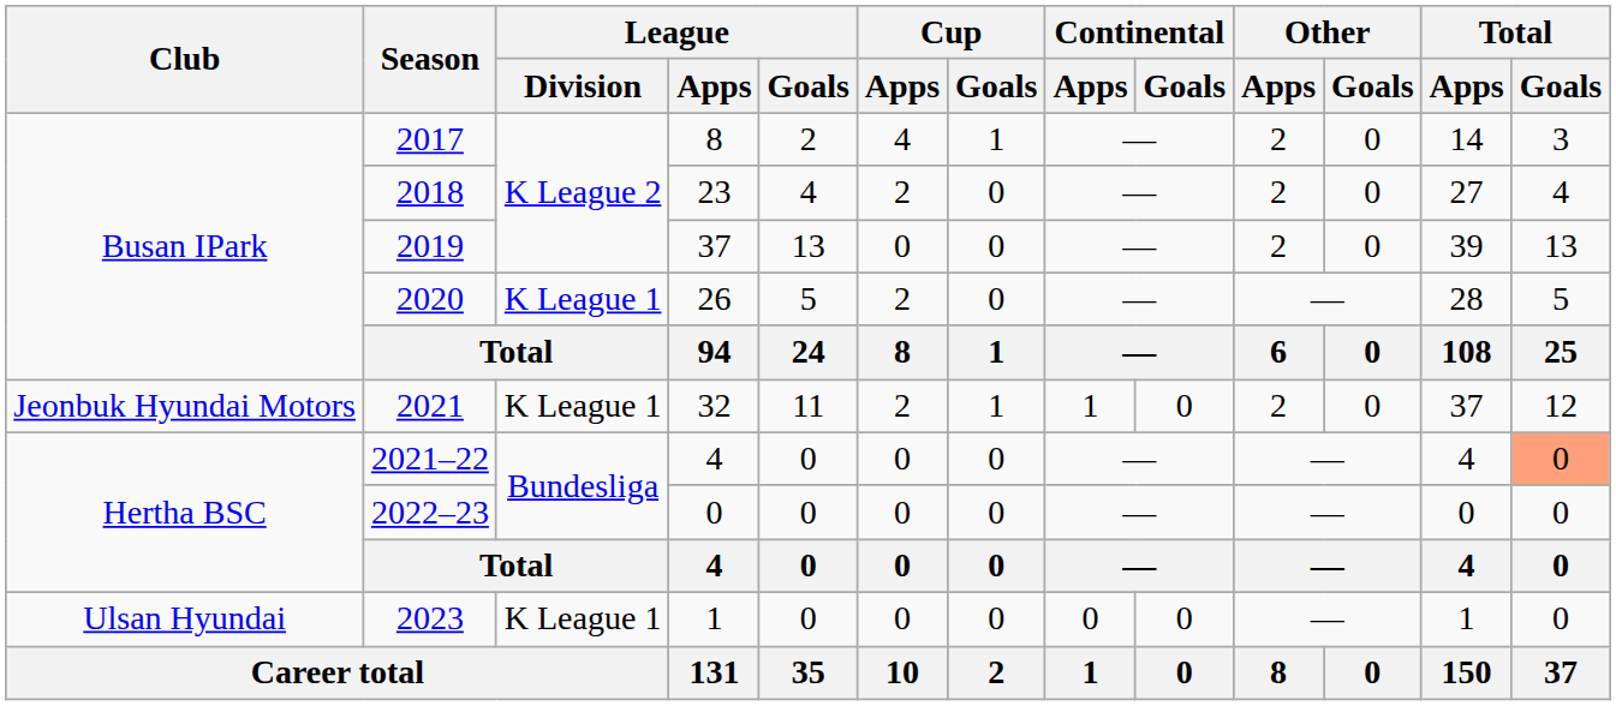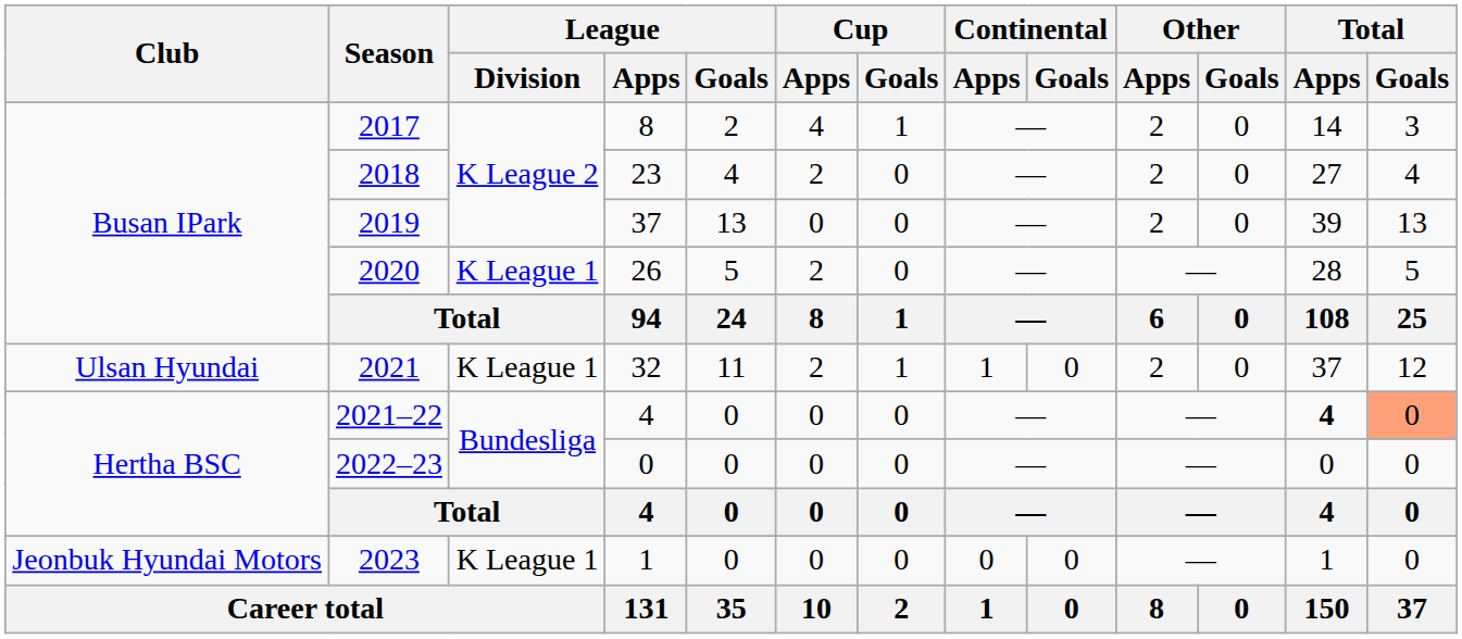 <table class="wikitable" style="text-align:center">
 <tr>
 <th rowspan="2">Club</th>
 <th rowspan="2">Season</th>
 <th colspan="3">League</th>
 <th colspan="2">Cup</th>
 <th colspan="2">Continental</th>
 <th colspan="2">Other</th>
 <th colspan="2">Total</th>
 </tr>
 <tr>
 <th>Division</th>
 <th>Apps</th>
 <th>Goals</th>
 <th>Apps</th>
 <th>Goals</th>
 <th>Apps</th>
 <th>Goals</th>
 <th>Apps</th>
 <th>Goals</th>
 <th>Apps</th>
 <th>Goals</th>
 </tr>
 <tr>
 <td rowspan="5"><a href='#'>Busan IPark</a></td>
 <td><a href='#'>2017</a></td>
 <td rowspan="3"><a href='#'>K League 2</a></td>
 <td>8</td>
 <td>2</td>
 <td>4</td>
 <td>1</td>
 <td colspan="2">—</td>
 <td>2</td>
 <td>0</td>
 <td>14</td>
 <td>3</td>
 </tr>
 <tr>
 <td><a href='#'>2018</a></td>
 <td>23</td>
 <td>4</td>
 <td>2</td>
 <td>0</td>
 <td colspan="2">—</td>
 <td>2</td>
 <td>0</td>
 <td>27</td>
 <td>4</td>
 </tr>
 <tr>
 <td><a href='#'>2019</a></td>
 <td>37</td>
 <td>13</td>
 <td>0</td>
 <td>0</td>
 <td colspan="2">—</td>
 <td>2</td>
 <td>0</td>
 <td>39</td>
 <td>13</td>
 </tr>
 <tr>
 <td><a href='#'>2020</a></td>
 <td><a href='#'>K League 1</a></td>
 <td>26</td>
 <td>5</td>
 <td>2</td>
 <td>0</td>
 <td colspan="2">—</td>
 <td colspan="2">—</td>
 <td>28</td>
 <td>5</td>
 </tr>
 <tr>
 <th colspan="2">Total</th>
 <th>94</th>
 <th>24</th>
 <th>8</th>
 <th>1</th>
 <th colspan="2">—</th>
 <th>6</th>
 <th>0</th>
 <th>108</th>
 <th>25</th>
 </tr>
 <tr>
-<td><a href='#'>Jeonbuk Hyundai Motors</a></td>
+<td><a href='#'>Ulsan Hyundai</a></td>
 <td><a href='#'>2021</a></td>
 <td>K League 1</td>
 <td>32</td>
 <td>11</td>
 <td>2</td>
 <td>1</td>
 <td>1</td>
 <td>0</td>
 <td>2</td>
 <td>0</td>
 <td>37</td>
 <td>12</td>
 </tr>
 <tr>
 <td rowspan="3"><a href='#'>Hertha BSC</a></td>
 <td><a href='#'>2021–22</a></td>
 <td rowspan="2"><a href='#'>Bundesliga</a></td>
 <td>4</td>
 <td>0</td>
 <td>0</td>
 <td>0</td>
 <td colspan="2">—</td>
 <td colspan="2">—</td>
-<td>4</td>
+<td><strong>4</strong></td>
 <td style="background: lightsalmon;">0</td>
 </tr>
 <tr>
 <td><a href='#'>2022–23</a></td>
 <td>0</td>
 <td>0</td>
 <td>0</td>
 <td>0</td>
 <td colspan="2">—</td>
 <td colspan="2">—</td>
 <td>0</td>
 <td>0</td>
 </tr>
 <tr>
 <th colspan="2">Total</th>
 <th>4</th>
 <th>0</th>
 <th>0</th>
 <th>0</th>
 <th colspan="2">—</th>
 <th colspan="2">—</th>
 <th>4</th>
 <th>0</th>
 </tr>
 <tr>
-<td><a href='#'>Ulsan Hyundai</a></td>
+<td><a href='#'>Jeonbuk Hyundai Motors</a></td>
 <td><a href='#'>2023</a></td>
 <td>K League 1</td>
 <td>1</td>
 <td>0</td>
 <td>0</td>
 <td>0</td>
 <td>0</td>
 <td>0</td>
 <td colspan="2">—</td>
 <td>1</td>
 <td>0</td>
 </tr>
 <tr>
 <th colspan="3">Career total</th>
 <th>131</th>
 <th>35</th>
 <th>10</th>
 <th>2</th>
 <th>1</th>
 <th>0</th>
 <th>8</th>
 <th>0</th>
 <th>150</th>
 <th>37</th>
 </tr>
 </table>
